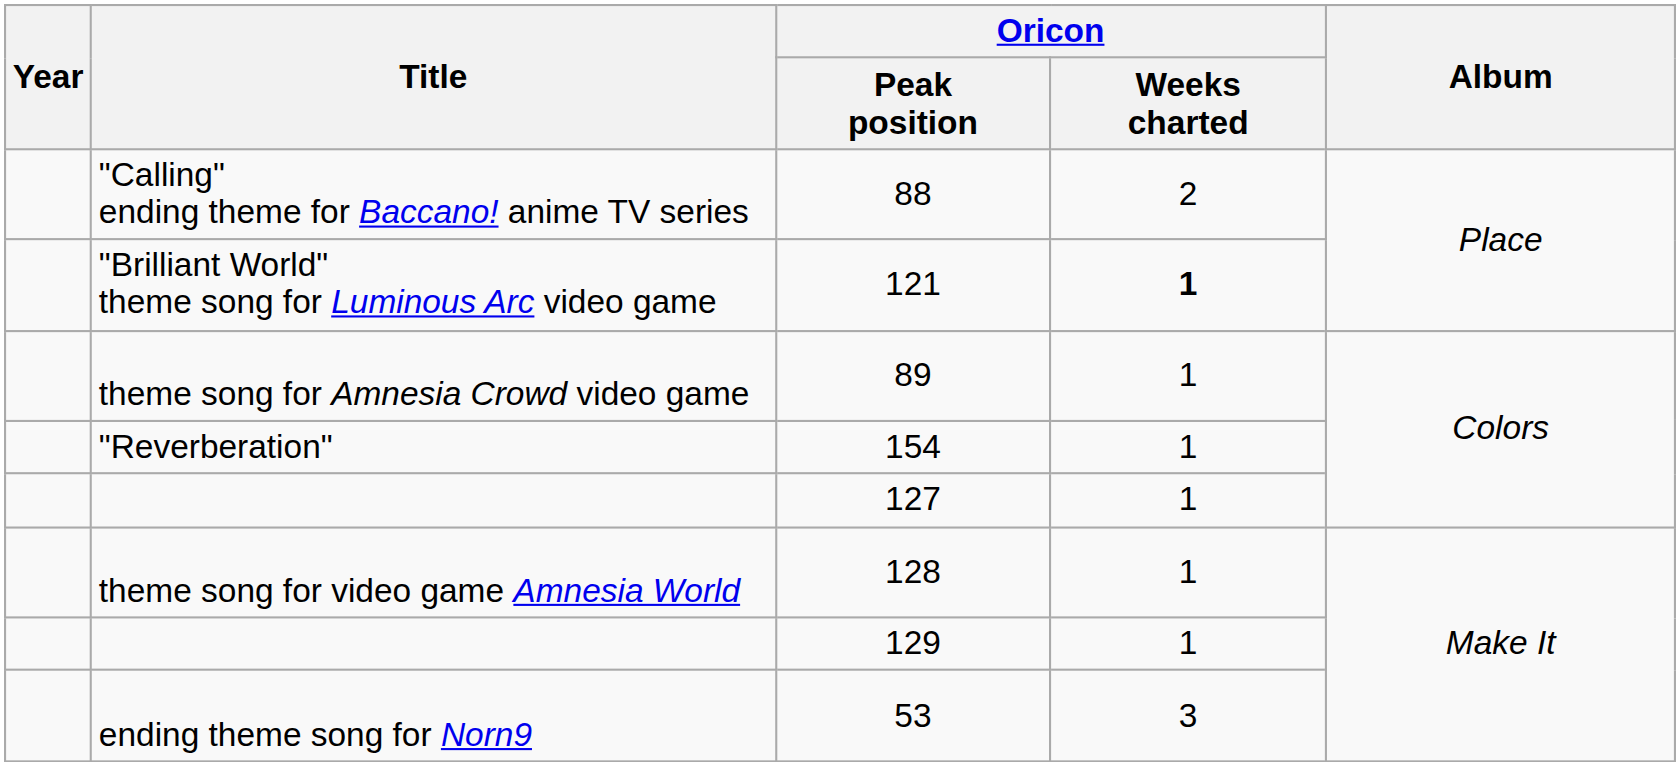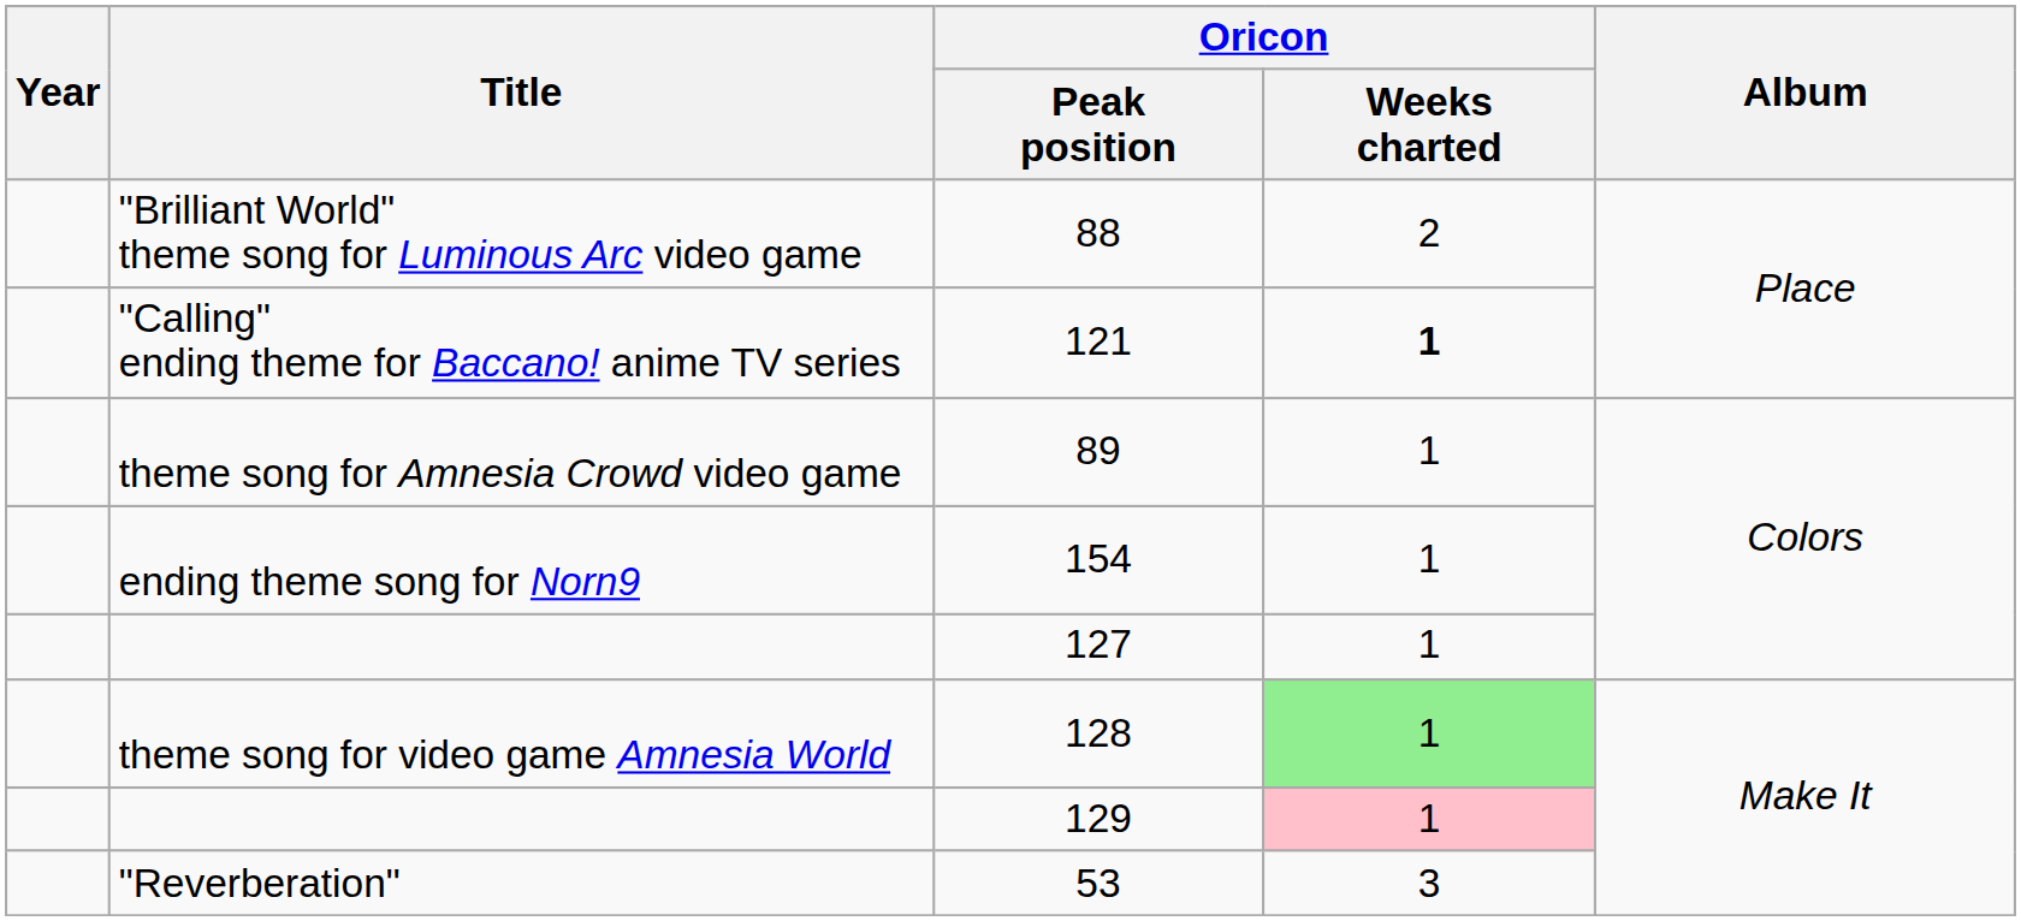 <table class="wikitable plainrowheaders" style="text-align:center">
 <tr>
 <th rowspan=2; style="width:2em;">Year</th>
 <th rowspan=2; style="width:20em;">Title</th>
 <th colspan=2; style="width:16em;"><a href='#'>Oricon</a></th>
 <th rowspan=2; style="width:10em;">Album</th>
 </tr>
 <tr>
 <th style="width:6em;">Peak<br>position</th>
 <th style="width:6em;">Weeks<br> charted</th>
 </tr>
 <tr>
 <td></td>
-<td align=left>"Calling" <br>ending theme for <em><a href='#'>Baccano!</a></em> anime TV series</td>
+<td align=left>"Brilliant World"<br>theme song for <em><a href='#'>Luminous Arc</a></em> video game</td>
 <td>88</td>
 <td>2</td>
 <td rowspan=2><em>Place</em></td>
 </tr>
 <tr>
 <td></td>
-<td align=left>"Brilliant World"<br>theme song for <em><a href='#'>Luminous Arc</a></em> video game</td>
+<td align=left>"Calling" <br>ending theme for <em><a href='#'>Baccano!</a></em> anime TV series</td>
 <td>121</td>
 <td><strong>1</strong></td>
 </tr>
 <tr>
 <td></td>
 <td align=left><br>theme song for <em>Amnesia Crowd</em> video game</td>
 <td>89</td>
 <td>1</td>
 <td rowspan=3><em>Colors</em></td>
 </tr>
 <tr>
 <td></td>
-<td align=left>"Reverberation"</td>
+<td align=left><br>ending theme song for <em><a href='#'>Norn9</a></em></td>
 <td>154</td>
 <td>1</td>
 </tr>
 <tr>
 <td></td>
 <td align=left></td>
 <td>127</td>
 <td>1</td>
 </tr>
 <tr>
 <td></td>
 <td align=left><br>theme song for video game <em><a href='#'>Amnesia World</a></em></td>
 <td>128</td>
-<td>1</td>
+<td style="background: lightgreen;">1</td>
 <td rowspan=3><em>Make It</em></td>
 </tr>
 <tr>
 <td></td>
 <td align=left></td>
 <td>129</td>
-<td>1</td>
+<td style="background: pink;">1</td>
 </tr>
 <tr>
 <td></td>
-<td align=left><br>ending theme song for <em><a href='#'>Norn9</a></em></td>
+<td align=left>"Reverberation"</td>
 <td>53</td>
 <td>3</td>
 </tr>
 <tr>
 </tr>
 </table>
